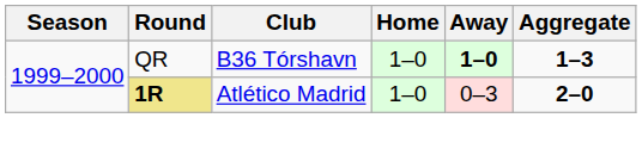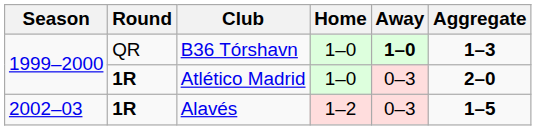 <table class="wikitable">
 <tr>
 <th>Season</th>
 <th>Round</th>
 <th>Club</th>
 <th>Home</th>
 <th>Away</th>
 <th>Aggregate</th>
 </tr>
 <tr>
 <td rowspan="2"><a href='#'>1999–2000</a></td>
 <td>QR</td>
 <td> <a href='#'>B36 Tórshavn</a></td>
 <td style="text-align:center; background:#dfd;">1–0</td>
 <td style="text-align:center; background:#dfd;"><strong>1–0</strong></td>
 <td style="text-align:center;"><strong>1–3</strong></td>
 </tr>
 <tr>
-<td style="background: khaki;"><strong>1R</strong></td>
+<td><strong>1R</strong></td>
 <td> <a href='#'>Atlético Madrid</a></td>
 <td style="text-align:center; background:#dfd;">1–0</td>
 <td style="text-align:center; background:#fdd;">0–3</td>
 <td style="text-align:center;"><strong>2–0</strong></td>
 </tr>
+<tr>
+<td><a href='#'>2002–03</a></td>
+<td><strong>1R</strong></td>
+<td> <a href='#'>Alavés</a></td>
+<td style="text-align:center; background:#fdd;">1–2</td>
+<td style="text-align:center; background:#fdd;">0–3</td>
+<td style="text-align:center;"><strong>1–5</strong></td>
+</tr>
 </table>
